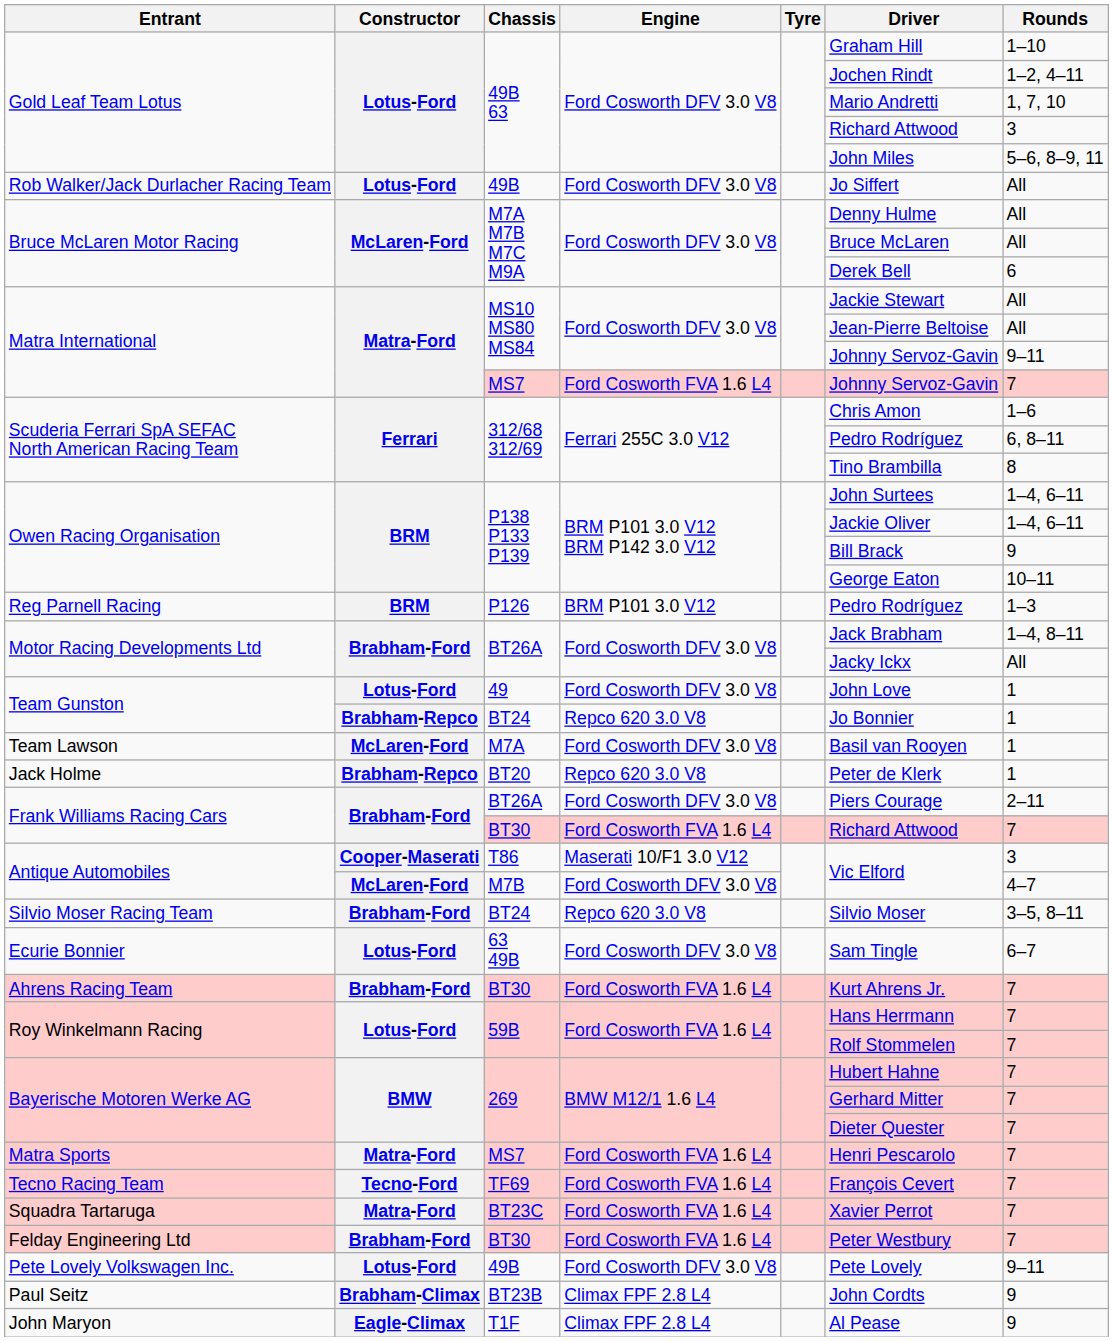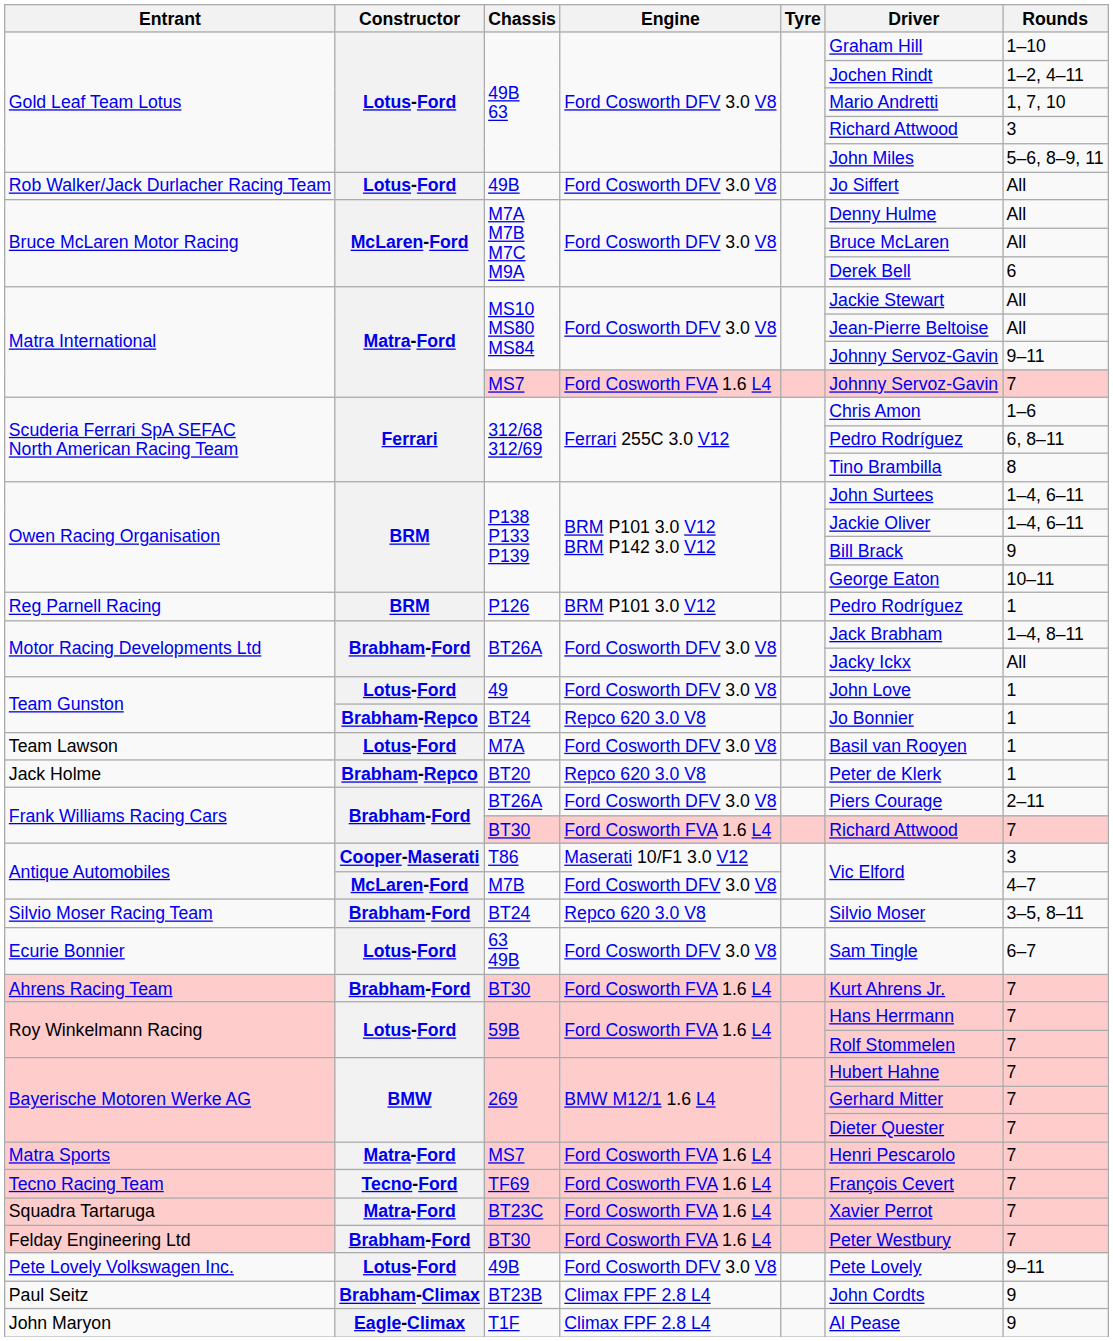 <table class="wikitable sortable" style="font-size: 85%">
 <tr>
 <th>Entrant</th>
 <th>Constructor</th>
 <th>Chassis</th>
 <th>Engine</th>
 <th>Tyre</th>
 <th>Driver</th>
 <th>Rounds</th>
 </tr>
 <tr>
 <td rowspan=5> <a href='#'>Gold Leaf Team Lotus</a></td>
 <th rowspan=5><a href='#'>Lotus</a>-<a href='#'>Ford</a></th>
 <td rowspan=5><a href='#'>49B</a><br><a href='#'>63</a></td>
 <td rowspan=5><a href='#'>Ford Cosworth DFV</a> 3.0 <a href='#'>V8</a></td>
 <td rowspan=5></td>
 <td> <a href='#'>Graham Hill</a></td>
 <td>1–10</td>
 </tr>
 <tr>
 <td> <a href='#'>Jochen Rindt</a></td>
 <td>1–2, 4–11</td>
 </tr>
 <tr>
 <td> <a href='#'>Mario Andretti</a></td>
 <td>1, 7, 10</td>
 </tr>
 <tr>
 <td> <a href='#'>Richard Attwood</a></td>
 <td>3</td>
 </tr>
 <tr>
 <td> <a href='#'>John Miles</a></td>
 <td>5–6, 8–9, 11</td>
 </tr>
 <tr>
 <td> <a href='#'>Rob Walker/Jack Durlacher Racing Team</a></td>
 <th><a href='#'>Lotus</a>-<a href='#'>Ford</a></th>
 <td><a href='#'>49B</a></td>
 <td><a href='#'>Ford Cosworth DFV</a> 3.0 <a href='#'>V8</a></td>
 <td></td>
 <td> <a href='#'>Jo Siffert</a></td>
 <td>All</td>
 </tr>
 <tr>
 <td rowspan=3> <a href='#'>Bruce McLaren Motor Racing</a></td>
 <th rowspan=3><a href='#'>McLaren</a>-<a href='#'>Ford</a></th>
 <td rowspan=3><a href='#'>M7A</a><br><a href='#'>M7B</a><br><a href='#'>M7C</a><br><a href='#'>M9A</a></td>
 <td rowspan=3><a href='#'>Ford Cosworth DFV</a> 3.0 <a href='#'>V8</a></td>
 <td rowspan=3></td>
 <td> <a href='#'>Denny Hulme</a></td>
 <td>All</td>
 </tr>
 <tr>
 <td> <a href='#'>Bruce McLaren</a></td>
 <td>All</td>
 </tr>
 <tr>
 <td> <a href='#'>Derek Bell</a></td>
 <td>6</td>
 </tr>
 <tr>
 <td rowspan=4> <a href='#'>Matra International</a></td>
 <th rowspan=4><a href='#'>Matra</a>-<a href='#'>Ford</a></th>
 <td rowspan=3><a href='#'>MS10</a><br><a href='#'>MS80</a><br><a href='#'>MS84</a></td>
 <td rowspan=3><a href='#'>Ford Cosworth DFV</a> 3.0 <a href='#'>V8</a></td>
 <td rowspan=3></td>
 <td> <a href='#'>Jackie Stewart</a></td>
 <td>All</td>
 </tr>
 <tr>
 <td> <a href='#'>Jean-Pierre Beltoise</a></td>
 <td>All</td>
 </tr>
 <tr>
 <td> <a href='#'>Johnny Servoz-Gavin</a></td>
 <td>9–11</td>
 </tr>
 <tr>
 <td style="background:#fcc;"><a href='#'>MS7</a></td>
 <td style="background:#fcc;"><a href='#'>Ford Cosworth FVA</a> 1.6 <a href='#'>L4</a></td>
 <td style="background:#fcc;"></td>
 <td style="background:#fcc;"> <a href='#'>Johnny Servoz-Gavin</a></td>
 <td style="background:#fcc;">7</td>
 </tr>
 <tr>
 <td rowspan=3> <a href='#'>Scuderia Ferrari SpA SEFAC</a><br> <a href='#'>North American Racing Team</a></td>
 <th rowspan=3><a href='#'>Ferrari</a></th>
 <td rowspan=3><a href='#'>312/68</a><br><a href='#'>312/69</a></td>
 <td rowspan=3><a href='#'>Ferrari</a> 255C 3.0 <a href='#'>V12</a></td>
 <td rowspan=3></td>
 <td> <a href='#'>Chris Amon</a></td>
 <td>1–6</td>
 </tr>
 <tr>
 <td> <a href='#'>Pedro Rodríguez</a></td>
 <td>6, 8–11</td>
 </tr>
 <tr>
 <td> <a href='#'>Tino Brambilla</a></td>
 <td>8</td>
 </tr>
 <tr>
 <td rowspan=4> <a href='#'>Owen Racing Organisation</a></td>
 <th rowspan=4><a href='#'>BRM</a></th>
 <td rowspan=4><a href='#'>P138</a><br><a href='#'>P133</a><br><a href='#'>P139</a></td>
 <td rowspan=4><a href='#'>BRM</a> P101 3.0 <a href='#'>V12</a><br><a href='#'>BRM</a> P142 3.0 <a href='#'>V12</a></td>
 <td rowspan=4></td>
 <td> <a href='#'>John Surtees</a></td>
 <td>1–4, 6–11</td>
 </tr>
 <tr>
 <td> <a href='#'>Jackie Oliver</a></td>
 <td>1–4, 6–11</td>
 </tr>
 <tr>
 <td> <a href='#'>Bill Brack</a></td>
 <td>9</td>
 </tr>
 <tr>
 <td> <a href='#'>George Eaton</a></td>
 <td>10–11</td>
 </tr>
 <tr>
 <td> <a href='#'>Reg Parnell Racing</a></td>
 <th><a href='#'>BRM</a></th>
 <td><a href='#'>P126</a></td>
 <td><a href='#'>BRM</a> P101 3.0 <a href='#'>V12</a></td>
 <td></td>
 <td> <a href='#'>Pedro Rodríguez</a></td>
-<td>1–3</td>
+<td>1</td>
 </tr>
 <tr>
 <td rowspan=2> <a href='#'>Motor Racing Developments Ltd</a></td>
 <th rowspan=2><a href='#'>Brabham</a>-<a href='#'>Ford</a></th>
 <td rowspan=2><a href='#'>BT26A</a></td>
 <td rowspan=2><a href='#'>Ford Cosworth DFV</a> 3.0 <a href='#'>V8</a></td>
 <td rowspan=2></td>
 <td> <a href='#'>Jack Brabham</a></td>
 <td>1–4, 8–11</td>
 </tr>
 <tr>
 <td> <a href='#'>Jacky Ickx</a></td>
 <td>All</td>
 </tr>
 <tr>
 <td rowspan=2> <a href='#'>Team Gunston</a></td>
 <th><a href='#'>Lotus</a>-<a href='#'>Ford</a></th>
 <td><a href='#'>49</a></td>
 <td><a href='#'>Ford Cosworth DFV</a> 3.0 <a href='#'>V8</a></td>
 <td></td>
 <td> <a href='#'>John Love</a></td>
 <td>1</td>
 </tr>
 <tr>
 <th><a href='#'>Brabham</a>-<a href='#'>Repco</a></th>
 <td><a href='#'>BT24</a></td>
 <td><a href='#'>Repco 620 3.0 V8</a></td>
 <td></td>
 <td> <a href='#'>Jo Bonnier</a></td>
 <td>1</td>
 </tr>
 <tr>
 <td> Team Lawson</td>
-<th><a href='#'>McLaren</a>-<a href='#'>Ford</a></th>
+<th><a href='#'>Lotus</a>-<a href='#'>Ford</a></th>
 <td><a href='#'>M7A</a></td>
 <td><a href='#'>Ford Cosworth DFV</a> 3.0 <a href='#'>V8</a></td>
 <td></td>
 <td> <a href='#'>Basil van Rooyen</a></td>
 <td>1</td>
 </tr>
 <tr>
 <td> Jack Holme</td>
 <th><a href='#'>Brabham</a>-<a href='#'>Repco</a></th>
 <td><a href='#'>BT20</a></td>
 <td><a href='#'>Repco 620 3.0 V8</a></td>
 <td></td>
 <td> <a href='#'>Peter de Klerk</a></td>
 <td>1</td>
 </tr>
 <tr>
 <td rowspan=2> <a href='#'>Frank Williams Racing Cars</a></td>
 <th rowspan=2><a href='#'>Brabham</a>-<a href='#'>Ford</a></th>
 <td><a href='#'>BT26A</a></td>
 <td><a href='#'>Ford Cosworth DFV</a> 3.0 <a href='#'>V8</a></td>
 <td></td>
 <td> <a href='#'>Piers Courage</a></td>
 <td>2–11</td>
 </tr>
 <tr>
 <td style="background:#fcc;"><a href='#'>BT30</a></td>
 <td style="background:#fcc;"><a href='#'>Ford Cosworth FVA</a> 1.6 <a href='#'>L4</a></td>
 <td style="background:#fcc;"></td>
 <td style="background:#fcc;"> <a href='#'>Richard Attwood</a></td>
 <td style="background:#fcc;">7</td>
 </tr>
 <tr>
 <td rowspan=2> <a href='#'>Antique Automobiles</a></td>
 <th><a href='#'>Cooper</a>-<a href='#'>Maserati</a></th>
 <td><a href='#'>T86</a></td>
 <td><a href='#'>Maserati</a> 10/F1 3.0 <a href='#'>V12</a></td>
 <td rowspan=2></td>
 <td rowspan=2> <a href='#'>Vic Elford</a></td>
 <td>3</td>
 </tr>
 <tr>
 <th><a href='#'>McLaren</a>-<a href='#'>Ford</a></th>
 <td><a href='#'>M7B</a></td>
 <td><a href='#'>Ford Cosworth DFV</a> 3.0 <a href='#'>V8</a></td>
 <td>4–7</td>
 </tr>
 <tr>
 <td> <a href='#'>Silvio Moser Racing Team</a></td>
 <th><a href='#'>Brabham</a>-<a href='#'>Ford</a></th>
 <td><a href='#'>BT24</a></td>
 <td><a href='#'>Repco 620 3.0 V8</a></td>
 <td></td>
 <td> <a href='#'>Silvio Moser</a></td>
 <td>3–5, 8–11</td>
 </tr>
 <tr>
 <td> <a href='#'>Ecurie Bonnier</a></td>
 <th><a href='#'>Lotus</a>-<a href='#'>Ford</a></th>
 <td><a href='#'>63</a><br><a href='#'>49B</a></td>
 <td><a href='#'>Ford Cosworth DFV</a> 3.0 <a href='#'>V8</a></td>
 <td></td>
 <td> <a href='#'>Sam Tingle</a></td>
 <td>6–7</td>
 </tr>
 <tr>
 <td style="background:#fcc;"> <a href='#'>Ahrens Racing Team</a></td>
 <th><a href='#'>Brabham</a>-<a href='#'>Ford</a></th>
 <td style="background:#fcc;"><a href='#'>BT30</a></td>
 <td style="background:#fcc;"><a href='#'>Ford Cosworth FVA</a> 1.6 <a href='#'>L4</a></td>
 <td style="background:#fcc;"></td>
 <td style="background:#fcc;"> <a href='#'>Kurt Ahrens Jr.</a></td>
 <td style="background:#fcc;">7</td>
 </tr>
 <tr>
 <td rowspan="2" style="background:#fcc;"> Roy Winkelmann Racing</td>
 <th rowspan=2><a href='#'>Lotus</a>-<a href='#'>Ford</a></th>
 <td rowspan="2" style="background:#fcc;"><a href='#'>59B</a></td>
 <td rowspan="2" style="background:#fcc;"><a href='#'>Ford Cosworth FVA</a> 1.6 <a href='#'>L4</a></td>
 <td rowspan="2" style="background:#fcc;"></td>
 <td style="background:#fcc;"> <a href='#'>Hans Herrmann</a></td>
 <td style="background:#fcc;">7</td>
 </tr>
 <tr>
 <td style="background:#fcc;"> <a href='#'>Rolf Stommelen</a></td>
 <td style="background:#fcc;">7</td>
 </tr>
 <tr>
 <td rowspan="3" style="background:#fcc;"> <a href='#'>Bayerische Motoren Werke AG</a></td>
 <th rowspan=3><a href='#'>BMW</a></th>
 <td rowspan="3" style="background:#fcc;"><a href='#'>269</a></td>
 <td rowspan="3" style="background:#fcc;"><a href='#'>BMW M12/1</a> 1.6 <a href='#'>L4</a></td>
 <td rowspan="3" style="background:#fcc;"></td>
 <td style="background:#fcc;"> <a href='#'>Hubert Hahne</a></td>
 <td style="background:#fcc;">7</td>
 </tr>
 <tr>
 <td style="background:#fcc;"> <a href='#'>Gerhard Mitter</a></td>
 <td style="background:#fcc;">7</td>
 </tr>
 <tr>
 <td style="background:#fcc;"> <a href='#'>Dieter Quester</a></td>
 <td style="background:#fcc;">7</td>
 </tr>
 <tr>
 <td style="background:#fcc;"> <a href='#'>Matra Sports</a></td>
 <th><a href='#'>Matra</a>-<a href='#'>Ford</a></th>
 <td style="background:#fcc;"><a href='#'>MS7</a></td>
 <td style="background:#fcc;"><a href='#'>Ford Cosworth FVA</a> 1.6 <a href='#'>L4</a></td>
 <td style="background:#fcc;"></td>
 <td style="background:#fcc;"> <a href='#'>Henri Pescarolo</a></td>
 <td style="background:#fcc;">7</td>
 </tr>
 <tr>
 <td style="background:#fcc;"> <a href='#'>Tecno Racing Team</a></td>
 <th><a href='#'>Tecno</a>-<a href='#'>Ford</a></th>
 <td style="background:#fcc;"><a href='#'>TF69</a></td>
 <td style="background:#fcc;"><a href='#'>Ford Cosworth FVA</a> 1.6 <a href='#'>L4</a></td>
 <td style="background:#fcc;"></td>
 <td style="background:#fcc;"> <a href='#'>François Cevert</a></td>
 <td style="background:#fcc;">7</td>
 </tr>
 <tr>
 <td style="background:#fcc;"> Squadra Tartaruga</td>
 <th><a href='#'>Matra</a>-<a href='#'>Ford</a></th>
 <td style="background:#fcc;"><a href='#'>BT23C</a></td>
 <td style="background:#fcc;"><a href='#'>Ford Cosworth FVA</a> 1.6 <a href='#'>L4</a></td>
 <td style="background:#fcc;"></td>
 <td style="background:#fcc;"> <a href='#'>Xavier Perrot</a></td>
 <td style="background:#fcc;">7</td>
 </tr>
 <tr>
 <td style="background:#fcc;"> Felday Engineering Ltd</td>
 <th><a href='#'>Brabham</a>-<a href='#'>Ford</a></th>
 <td style="background:#fcc;"><a href='#'>BT30</a></td>
 <td style="background:#fcc;"><a href='#'>Ford Cosworth FVA</a> 1.6 <a href='#'>L4</a></td>
 <td style="background:#fcc;"></td>
 <td style="background:#fcc;"> <a href='#'>Peter Westbury</a></td>
 <td style="background:#fcc;">7</td>
 </tr>
 <tr>
 <td> <a href='#'>Pete Lovely Volkswagen Inc.</a></td>
 <th><a href='#'>Lotus</a>-<a href='#'>Ford</a></th>
 <td><a href='#'>49B</a></td>
 <td><a href='#'>Ford Cosworth DFV</a> 3.0 <a href='#'>V8</a></td>
 <td></td>
 <td> <a href='#'>Pete Lovely</a></td>
 <td>9–11</td>
 </tr>
 <tr>
 <td> Paul Seitz</td>
 <th><a href='#'>Brabham</a>-<a href='#'>Climax</a></th>
 <td><a href='#'>BT23B</a></td>
 <td><a href='#'>Climax FPF 2.8 L4</a></td>
 <td></td>
 <td> <a href='#'>John Cordts</a></td>
 <td>9</td>
 </tr>
 <tr>
 <td> John Maryon</td>
 <th><a href='#'>Eagle</a>-<a href='#'>Climax</a></th>
 <td><a href='#'>T1F</a></td>
 <td><a href='#'>Climax FPF 2.8 L4</a></td>
 <td></td>
 <td> <a href='#'>Al Pease</a></td>
 <td>9</td>
 </tr>
 </table>
